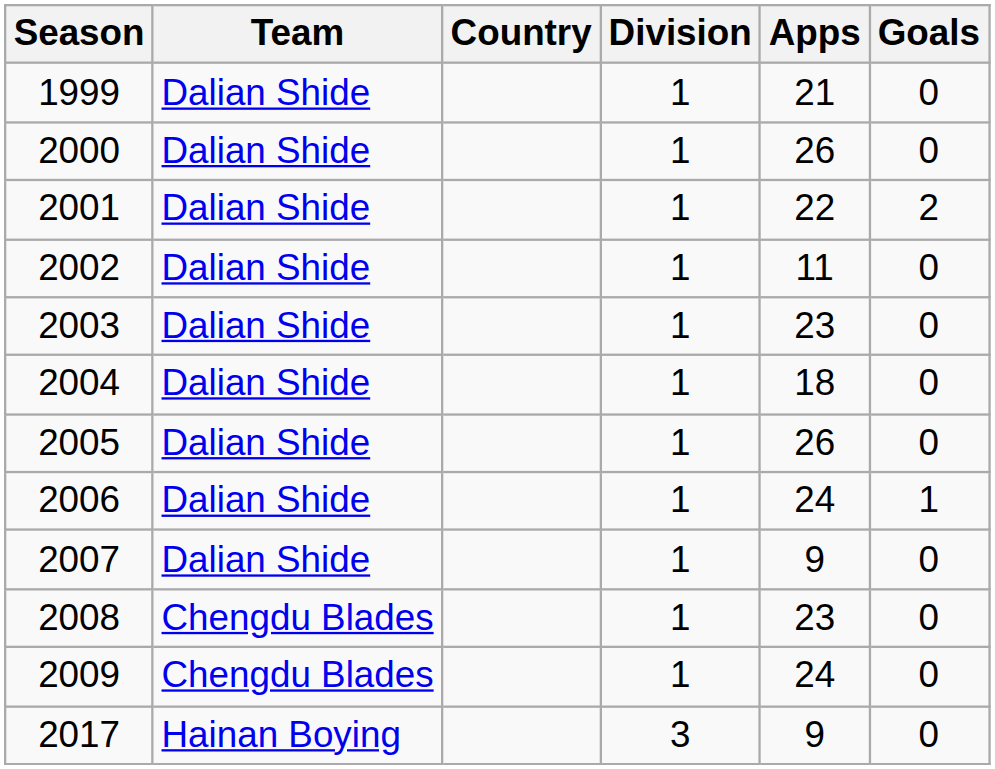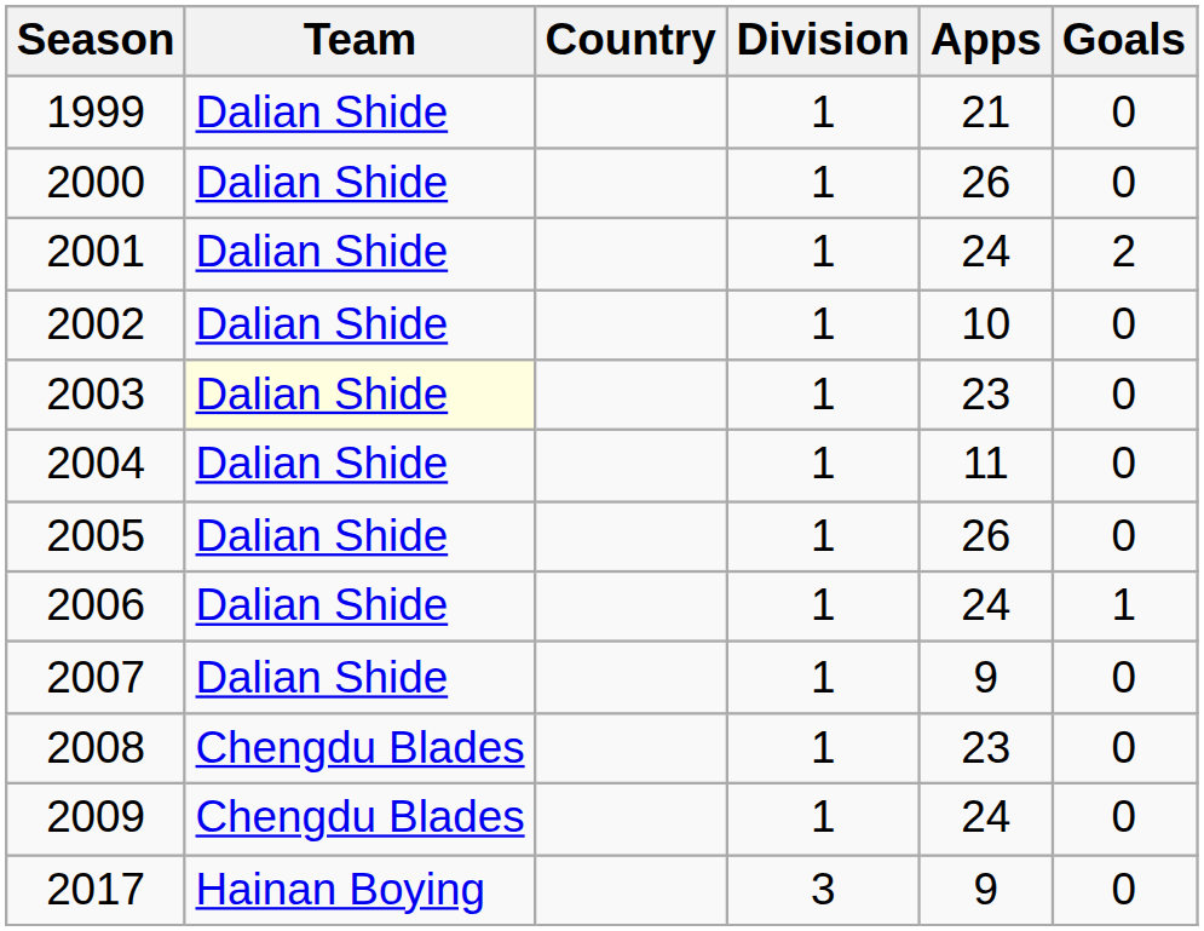 <table class="wikitable" style="text-align: center;">
 <tr>
 <th>Season</th>
 <th>Team</th>
 <th>Country</th>
 <th>Division</th>
 <th>Apps</th>
 <th>Goals</th>
 </tr>
 <tr>
 <td>1999</td>
 <td align="left"><a href='#'>Dalian Shide</a></td>
 <td align="left"></td>
 <td>1</td>
 <td>21</td>
 <td>0</td>
 </tr>
 <tr>
 <td>2000</td>
 <td align="left"><a href='#'>Dalian Shide</a></td>
 <td align="left"></td>
 <td>1</td>
 <td>26</td>
 <td>0</td>
 </tr>
 <tr>
 <td>2001</td>
 <td align="left"><a href='#'>Dalian Shide</a></td>
 <td align="left"></td>
 <td>1</td>
-<td>22</td>
+<td>24</td>
 <td>2</td>
 </tr>
 <tr>
 <td>2002</td>
 <td align="left"><a href='#'>Dalian Shide</a></td>
 <td align="left"></td>
 <td>1</td>
-<td>11</td>
+<td>10</td>
 <td>0</td>
 </tr>
 <tr>
 <td>2003</td>
-<td align="left"><a href='#'>Dalian Shide</a></td>
+<td align="left" style="background: lightyellow;"><a href='#'>Dalian Shide</a></td>
 <td align="left"></td>
 <td>1</td>
 <td>23</td>
 <td>0</td>
 </tr>
 <tr>
 <td>2004</td>
 <td align="left"><a href='#'>Dalian Shide</a></td>
 <td align="left"></td>
 <td>1</td>
-<td>18</td>
+<td>11</td>
 <td>0</td>
 </tr>
 <tr>
 <td>2005</td>
 <td align="left"><a href='#'>Dalian Shide</a></td>
 <td align="left"></td>
 <td>1</td>
 <td>26</td>
 <td>0</td>
 </tr>
 <tr>
 <td>2006</td>
 <td align="left"><a href='#'>Dalian Shide</a></td>
 <td align="left"></td>
 <td>1</td>
 <td>24</td>
 <td>1</td>
 </tr>
 <tr>
 <td>2007</td>
 <td align="left"><a href='#'>Dalian Shide</a></td>
 <td align="left"></td>
 <td>1</td>
 <td>9</td>
 <td>0</td>
 </tr>
 <tr>
 <td>2008</td>
 <td align="left"><a href='#'>Chengdu Blades</a></td>
 <td align="left"></td>
 <td>1</td>
 <td>23</td>
 <td>0</td>
 </tr>
 <tr>
 <td>2009</td>
 <td align="left"><a href='#'>Chengdu Blades</a></td>
 <td align="left"></td>
 <td>1</td>
 <td>24</td>
 <td>0</td>
 </tr>
 <tr>
 <td>2017</td>
 <td align="left"><a href='#'>Hainan Boying</a></td>
 <td align="left"></td>
 <td>3</td>
 <td>9</td>
 <td>0</td>
 </tr>
 </table>
